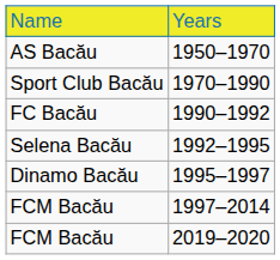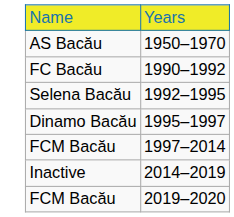 <table class="wikitable" style="text-align: left" align="right">
 <tr>
 <td style="background:#F0EC28;color:#1874AD;border:1px solid #1874AD">Name</td>
 <td style="background:#F0EC28;color:#1874AD;border:1px solid #1874AD">Years</td>
 </tr>
 <tr>
 <td>AS Bacău</td>
 <td>1950–1970</td>
-</tr>
-<tr>
-<td>Sport Club Bacău</td>
-<td>1970–1990</td>
 </tr>
 <tr>
 <td>FC Bacău</td>
 <td>1990–1992</td>
 </tr>
 <tr>
 <td>Selena Bacău</td>
 <td>1992–1995</td>
 </tr>
 <tr>
 <td>Dinamo Bacău</td>
 <td>1995–1997</td>
 </tr>
 <tr>
 <td>FCM Bacău</td>
 <td>1997–2014</td>
 </tr>
 <tr>
+<td>Inactive</td>
+<td>2014–2019</td>
+</tr>
+<tr>
 <td>FCM Bacău</td>
 <td>2019–2020</td>
 </tr>
 </table>
